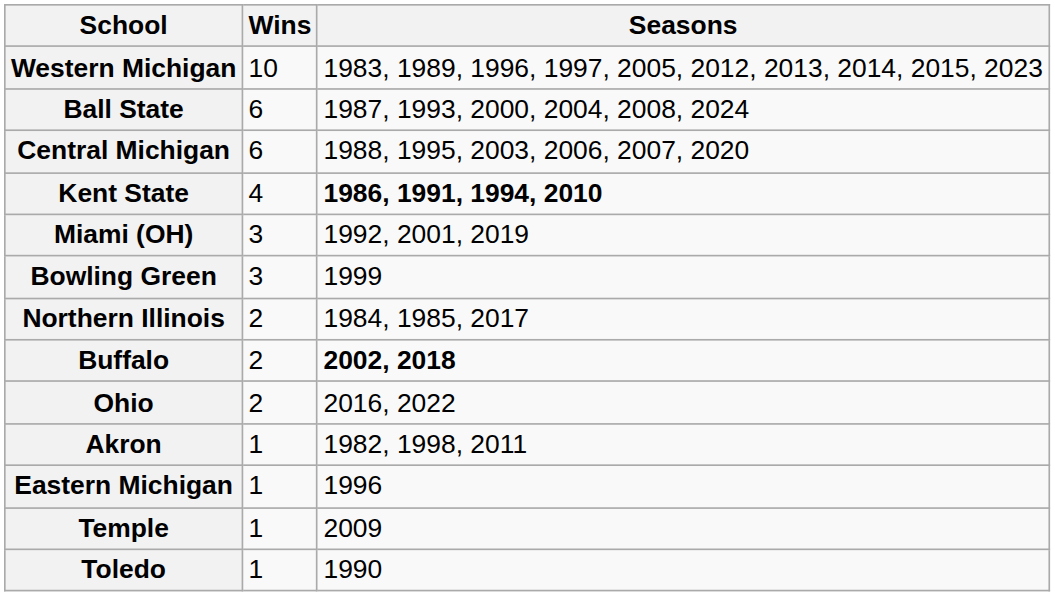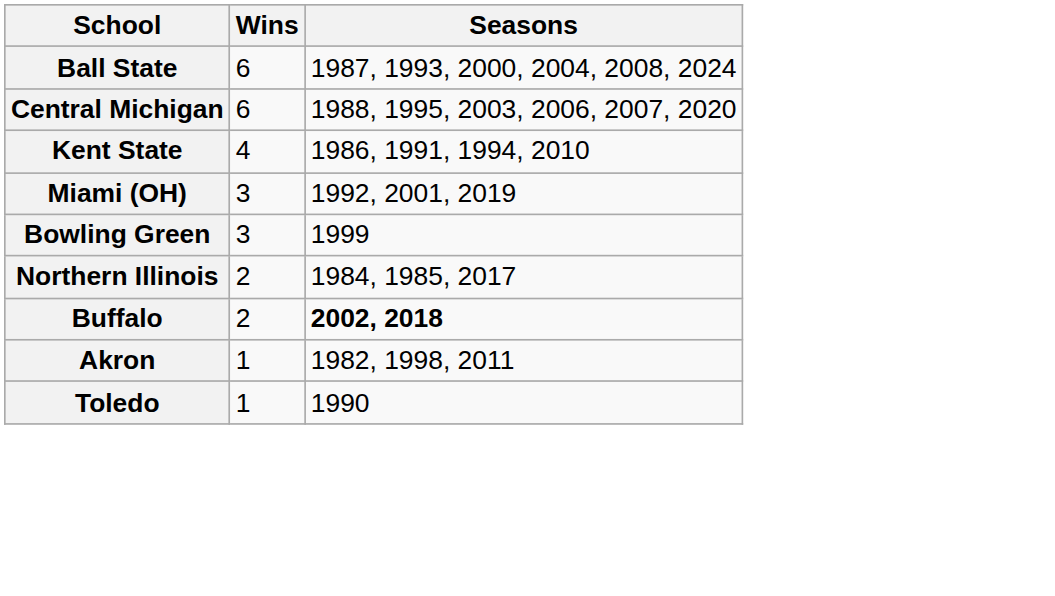 <table class="wikitable">
 <tr>
 <th>School</th>
 <th>Wins</th>
 <th>Seasons</th>
-</tr>
-<tr>
-<th Style = >Western Michigan</th>
-<td>10</td>
-<td>1983, 1989, 1996, 1997, 2005, 2012, 2013, 2014, 2015, 2023</td>
 </tr>
 <tr>
 <th Style = >Ball State</th>
 <td>6</td>
 <td>1987, 1993, 2000, 2004, 2008, 2024</td>
 </tr>
 <tr>
 <th Style = >Central Michigan</th>
 <td>6</td>
 <td>1988, 1995, 2003, 2006, 2007, 2020</td>
 </tr>
 <tr>
 <th Style = >Kent State</th>
 <td>4</td>
-<td><strong>1986, 1991, 1994, 2010</strong></td>
+<td>1986, 1991, 1994, 2010</td>
 </tr>
 <tr>
 <th Style = >Miami (OH)</th>
 <td>3</td>
 <td>1992, 2001, 2019</td>
 </tr>
 <tr>
 <th Style = >Bowling Green</th>
 <td>3</td>
 <td>1999</td>
 </tr>
 <tr>
 <th Style = >Northern Illinois</th>
 <td>2</td>
 <td>1984, 1985, 2017</td>
 </tr>
 <tr>
 <th Style = >Buffalo</th>
 <td>2</td>
 <td><strong>2002, 2018</strong></td>
 </tr>
 <tr>
-<th Style = >Ohio</th>
-<td>2</td>
-<td>2016, 2022</td>
-</tr>
-<tr>
 <th Style = >Akron</th>
 <td>1</td>
 <td>1982, 1998, 2011</td>
-</tr>
-<tr>
-<th Style = >Eastern Michigan</th>
-<td>1</td>
-<td>1996</td>
-</tr>
-<tr>
-<th Style = >Temple</th>
-<td>1</td>
-<td>2009</td>
 </tr>
 <tr>
 <th Style = >Toledo</th>
 <td>1</td>
 <td>1990</td>
 </tr>
 </table>
